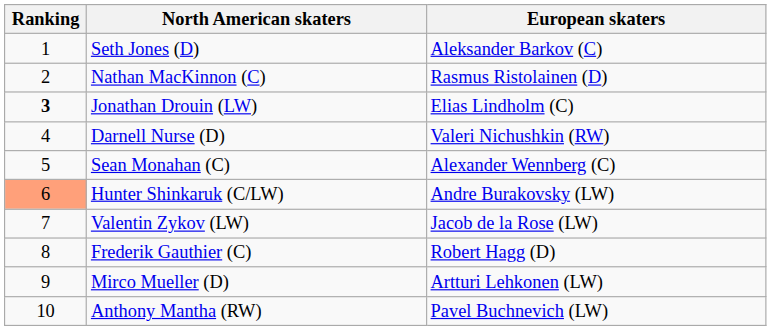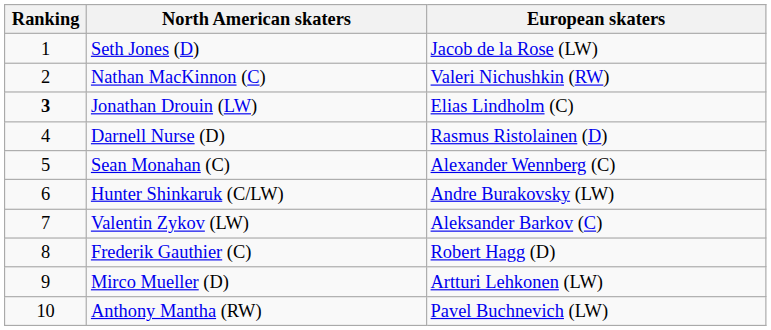 <table class="wikitable">
 <tr>
 <th style="width:4em;">Ranking</th>
 <th style="width:18em;">North American skaters</th>
 <th style="width:18em;">European skaters</th>
 </tr>
 <tr>
 <td style="text-align:center;">1</td>
 <td> <a href='#'>Seth Jones</a> (<a href='#'>D</a>)</td>
-<td> <a href='#'>Aleksander Barkov</a> (<a href='#'>C</a>)</td>
+<td> <a href='#'>Jacob de la Rose</a> (LW)</td>
 </tr>
 <tr>
 <td style="text-align:center;">2</td>
 <td> <a href='#'>Nathan MacKinnon</a> (<a href='#'>C</a>)</td>
-<td> <a href='#'>Rasmus Ristolainen</a> (<a href='#'>D</a>)</td>
+<td> <a href='#'>Valeri Nichushkin</a> (<a href='#'>RW</a>)</td>
 </tr>
 <tr>
 <td style="text-align:center;"><strong>3</strong></td>
 <td> <a href='#'>Jonathan Drouin</a> (<a href='#'>LW</a>)</td>
 <td> <a href='#'>Elias Lindholm</a> (C)</td>
 </tr>
 <tr>
 <td style="text-align:center;">4</td>
 <td> <a href='#'>Darnell Nurse</a> (D)</td>
-<td> <a href='#'>Valeri Nichushkin</a> (<a href='#'>RW</a>)</td>
+<td> <a href='#'>Rasmus Ristolainen</a> (<a href='#'>D</a>)</td>
 </tr>
 <tr>
 <td style="text-align:center;">5</td>
 <td> <a href='#'>Sean Monahan</a> (C)</td>
 <td> <a href='#'>Alexander Wennberg</a> (C)</td>
 </tr>
 <tr>
-<td style="background: lightsalmon; text-align:center;">6</td>
+<td style="text-align:center;">6</td>
 <td> <a href='#'>Hunter Shinkaruk</a> (C/LW)</td>
 <td> <a href='#'>Andre Burakovsky</a> (LW)</td>
 </tr>
 <tr>
 <td style="text-align:center;">7</td>
 <td> <a href='#'>Valentin Zykov</a> (LW)</td>
-<td> <a href='#'>Jacob de la Rose</a> (LW)</td>
+<td> <a href='#'>Aleksander Barkov</a> (<a href='#'>C</a>)</td>
 </tr>
 <tr>
 <td style="text-align:center;">8</td>
 <td> <a href='#'>Frederik Gauthier</a> (C)</td>
 <td> <a href='#'>Robert Hagg</a> (D)</td>
 </tr>
 <tr>
 <td style="text-align:center;">9</td>
 <td> <a href='#'>Mirco Mueller</a> (D)</td>
 <td> <a href='#'>Artturi Lehkonen</a> (LW)</td>
 </tr>
 <tr>
 <td style="text-align:center;">10</td>
 <td> <a href='#'>Anthony Mantha</a> (RW)</td>
 <td> <a href='#'>Pavel Buchnevich</a> (LW)</td>
 </tr>
 </table>
